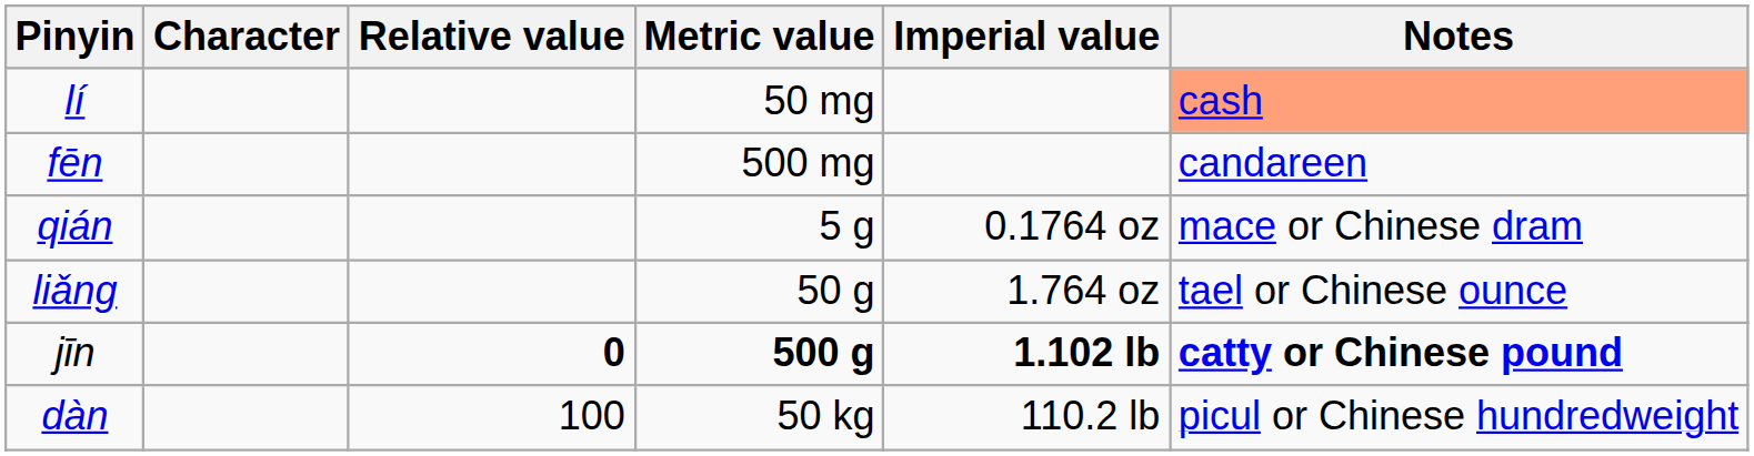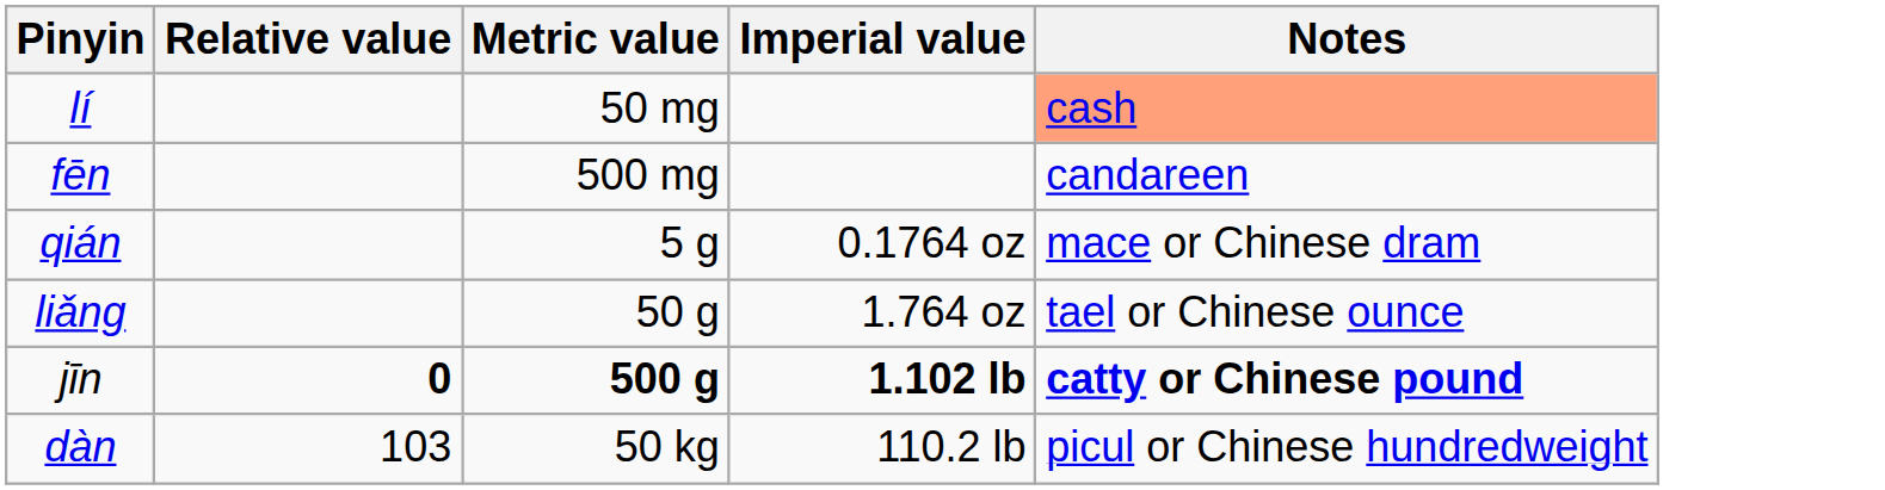 <table class="wikitable">
 <tr>
 <th>Pinyin</th>
-<th>Character</th>
 <th>Relative value</th>
 <th>Metric value</th>
 <th>Imperial value</th>
 <th>Notes</th>
 </tr>
 <tr>
 <td align=center><em><a href='#'>lí</a></em></td>
 <td align=right></td>
-<td align=right></td>
 <td align=right>50 mg</td>
 <td align=right></td>
 <td align=left style="background: lightsalmon;"><a href='#'>cash</a></td>
 </tr>
 <tr>
 <td align=center><em><a href='#'>fēn</a></em></td>
-<td align=right></td>
 <td align=right></td>
 <td align=right>500 mg</td>
 <td align=right></td>
 <td align=left><a href='#'>candareen</a></td>
 </tr>
 <tr>
 <td align=center><em><a href='#'>qián</a></em></td>
 <td align=right></td>
-<td align=right></td>
 <td align=right>5 g</td>
 <td align=right>0.1764 oz</td>
 <td align=left><a href='#'>mace</a> or Chinese <a href='#'>dram</a></td>
 </tr>
 <tr>
 <td align=center><em><a href='#'>liǎng</a></em></td>
 <td align=right></td>
-<td align=right></td>
 <td align=right>50 g</td>
 <td align=right>1.764 oz</td>
 <td align=left><a href='#'>tael</a> or Chinese <a href='#'>ounce</a></td>
 </tr>
 <tr>
 <td align=center><em>jīn</em></td>
-<td align=right><strong></strong></td>
 <td align=right><strong>0</strong></td>
 <td align=right><strong>500 g</strong></td>
 <td align=right><strong>1.102 lb</strong></td>
 <td align=left><strong><a href='#'>catty</a> or Chinese <a href='#'>pound</a></strong></td>
 </tr>
 <tr>
 <td align=center><em><a href='#'>dàn</a></em></td>
-<td align=right></td>
-<td align=right>100</td>
+<td align=right>103</td>
 <td align=right>50 kg</td>
 <td align=right>110.2 lb</td>
 <td align=left><a href='#'>picul</a> or Chinese <a href='#'>hundredweight</a></td>
 </tr>
 </table>
